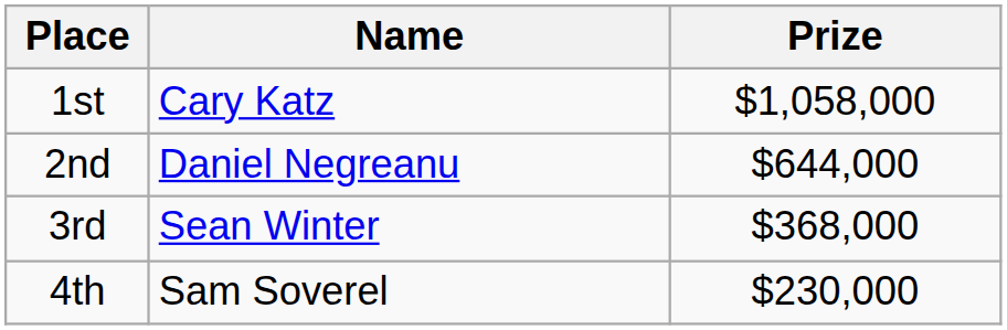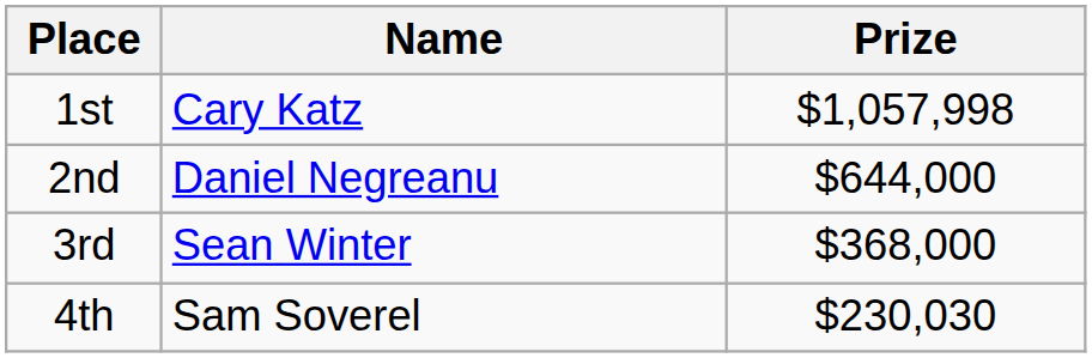 <table class="wikitable">
 <tr>
 <th width="50">Place</th>
 <th width="200">Name</th>
 <th width="125">Prize</th>
 </tr>
 <tr>
 <td align="center">1st</td>
 <td> <a href='#'>Cary Katz</a></td>
-<td align="center">$1,058,000</td>
+<td align="center">$1,057,998</td>
 </tr>
 <tr>
 <td align="center">2nd</td>
 <td> <a href='#'>Daniel Negreanu</a></td>
 <td align="center">$644,000</td>
 </tr>
 <tr>
 <td align="center">3rd</td>
 <td> <a href='#'>Sean Winter</a></td>
 <td align="center">$368,000</td>
 </tr>
 <tr>
 <td align="center">4th</td>
 <td> Sam Soverel</td>
-<td align="center">$230,000</td>
+<td align="center">$230,030</td>
 </tr>
 </table>
